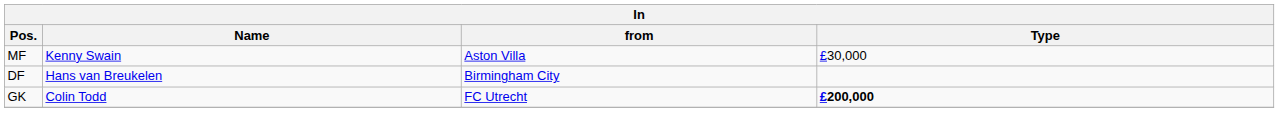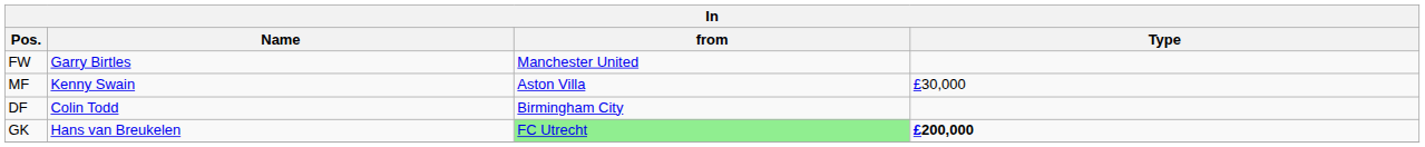 <table class="wikitable" style="font-size:100%;width:99%;">
 <tr>
 <th colspan="4">In</th>
 </tr>
 <tr>
 <th width=3%>Pos.</th>
 <th width=33%>Name</th>
 <th width=28%>from</th>
 <th width=36%>Type</th>
 </tr>
 <tr>
+<td>FW</td>
+<td><a href='#'>Garry Birtles</a></td>
+<td><a href='#'>Manchester United</a></td>
+<td></td>
+</tr>
+<tr>
 <td>MF</td>
 <td><a href='#'>Kenny Swain</a></td>
 <td><a href='#'>Aston Villa</a></td>
 <td><a href='#'>£</a>30,000</td>
 </tr>
 <tr>
 <td>DF</td>
-<td><a href='#'>Hans van Breukelen</a></td>
+<td><a href='#'>Colin Todd</a></td>
 <td><a href='#'>Birmingham City</a></td>
 <td></td>
 </tr>
 <tr>
 <td>GK</td>
-<td><a href='#'>Colin Todd</a></td>
-<td><a href='#'>FC Utrecht</a></td>
+<td><a href='#'>Hans van Breukelen</a></td>
+<td style="background: lightgreen;"><a href='#'>FC Utrecht</a></td>
 <td><strong><a href='#'>£</a>200,000</strong></td>
 </tr>
 <tr>
 </tr>
 </table>
